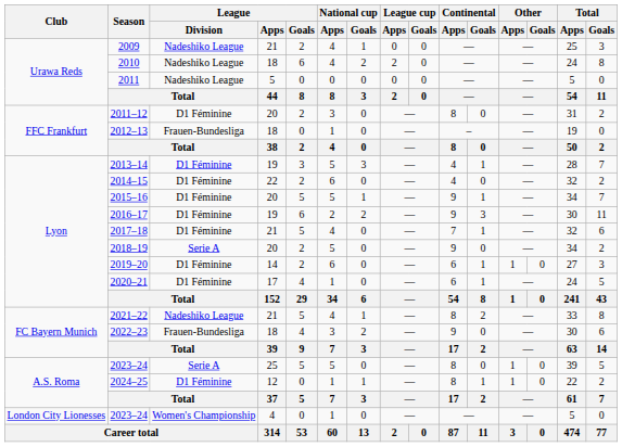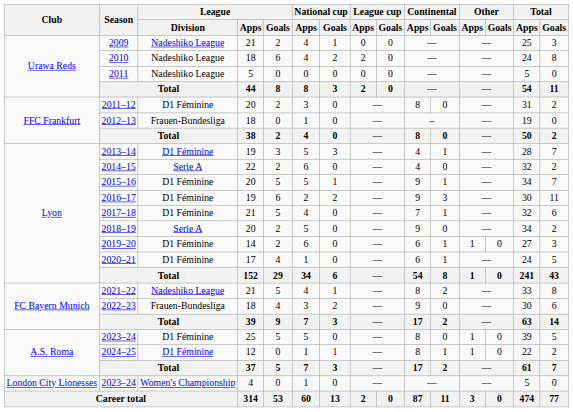 <table class="wikitable" style="text-align:center">
 <tr>
 <th rowspan="2">Club</th>
 <th rowspan="2">Season</th>
 <th colspan="3">League</th>
 <th colspan="2">National cup</th>
 <th colspan="2">League cup</th>
 <th colspan="2">Continental</th>
 <th colspan="2">Other</th>
 <th colspan="2">Total</th>
 </tr>
 <tr>
 <th>Division</th>
 <th>Apps</th>
 <th>Goals</th>
 <th>Apps</th>
 <th>Goals</th>
 <th>Apps</th>
 <th>Goals</th>
 <th>Apps</th>
 <th>Goals</th>
 <th>Apps</th>
 <th>Goals</th>
 <th>Apps</th>
 <th>Goals</th>
 </tr>
 <tr>
 <td rowspan="4"><a href='#'>Urawa Reds</a></td>
 <td><a href='#'>2009</a></td>
 <td><a href='#'>Nadeshiko League</a></td>
 <td>21</td>
 <td>2</td>
 <td>4</td>
 <td>1</td>
 <td>0</td>
 <td>0</td>
 <td colspan="2">—</td>
 <td colspan="2">—</td>
 <td>25</td>
 <td>3</td>
 </tr>
 <tr>
 <td><a href='#'>2010</a></td>
 <td>Nadeshiko League</td>
 <td>18</td>
 <td>6</td>
 <td>4</td>
 <td>2</td>
 <td>2</td>
 <td>0</td>
 <td colspan="2">—</td>
 <td colspan="2">—</td>
 <td>24</td>
 <td>8</td>
 </tr>
 <tr>
 <td><a href='#'>2011</a></td>
 <td>Nadeshiko League</td>
 <td>5</td>
 <td>0</td>
 <td>0</td>
 <td>0</td>
 <td>0</td>
 <td>0</td>
 <td colspan="2">—</td>
 <td colspan="2">—</td>
 <td>5</td>
 <td>0</td>
 </tr>
 <tr>
 <th colspan="2"><strong>Total</strong></th>
 <th><strong>44</strong></th>
 <th><strong>8</strong></th>
 <th>8</th>
 <th><strong>3</strong></th>
 <th>2</th>
 <th>0</th>
 <th colspan="2">—</th>
 <th colspan="2">—</th>
 <th><strong>54</strong></th>
 <th><strong>11</strong></th>
 </tr>
 <tr>
 <td rowspan="3"><a href='#'>FFC Frankfurt</a></td>
 <td><a href='#'>2011–12</a></td>
 <td>D1 Féminine</td>
 <td>20</td>
 <td>2</td>
 <td>3</td>
 <td>0</td>
 <td colspan="2">—</td>
 <td>8</td>
 <td>0</td>
 <td colspan="2">—</td>
 <td>31</td>
 <td>2</td>
 </tr>
 <tr>
 <td><a href='#'>2012–13</a></td>
 <td>Frauen-Bundesliga</td>
 <td>18</td>
 <td>0</td>
 <td>1</td>
 <td>0</td>
 <td colspan="2">—</td>
 <td colspan="2">–</td>
 <td colspan="2">—</td>
 <td>19</td>
 <td>0</td>
 </tr>
 <tr>
 <th colspan="2"><strong>Total</strong></th>
 <th><strong>38</strong></th>
 <th><strong>2</strong></th>
 <th><strong>4</strong></th>
 <th><strong>0</strong></th>
 <th colspan="2">—</th>
 <th><strong>8</strong></th>
 <th><strong>0</strong></th>
 <th colspan="2">—</th>
 <th><strong>50</strong></th>
 <th><strong>2</strong></th>
 </tr>
 <tr>
 <td rowspan="9"><a href='#'>Lyon</a></td>
 <td><a href='#'>2013–14</a></td>
 <td><a href='#'>D1 Féminine</a></td>
 <td>19</td>
 <td>3</td>
 <td>5</td>
 <td>3</td>
 <td colspan="2">—</td>
 <td>4</td>
 <td>1</td>
 <td colspan="2">—</td>
 <td>28</td>
 <td>7</td>
 </tr>
 <tr>
 <td><a href='#'>2014–15</a></td>
-<td>D1 Féminine</td>
+<td><a href='#'>Serie A</a></td>
 <td>22</td>
 <td>2</td>
 <td>6</td>
 <td>0</td>
 <td colspan="2">—</td>
 <td>4</td>
 <td>0</td>
 <td colspan="2">—</td>
 <td>32</td>
 <td>2</td>
 </tr>
 <tr>
 <td><a href='#'>2015–16</a></td>
 <td>D1 Féminine</td>
 <td>20</td>
 <td>5</td>
 <td>5</td>
 <td>1</td>
 <td colspan="2">—</td>
 <td>9</td>
 <td>1</td>
 <td colspan="2">—</td>
 <td>34</td>
 <td>7</td>
 </tr>
 <tr>
 <td><a href='#'>2016–17</a></td>
 <td>D1 Féminine</td>
 <td>19</td>
 <td>6</td>
 <td>2</td>
 <td>2</td>
 <td colspan="2">—</td>
 <td>9</td>
 <td>3</td>
 <td colspan="2">—</td>
 <td>30</td>
 <td>11</td>
 </tr>
 <tr>
 <td><a href='#'>2017–18</a></td>
 <td>D1 Féminine</td>
 <td>21</td>
 <td>5</td>
 <td>4</td>
 <td>0</td>
 <td colspan="2">—</td>
 <td>7</td>
 <td>1</td>
 <td colspan="2">—</td>
 <td>32</td>
 <td>6</td>
 </tr>
 <tr>
 <td><a href='#'>2018–19</a></td>
 <td><a href='#'>Serie A</a></td>
 <td>20</td>
 <td>2</td>
 <td>5</td>
 <td>0</td>
 <td colspan="2">—</td>
 <td>9</td>
 <td>0</td>
 <td colspan="2">—</td>
 <td>34</td>
 <td>2</td>
 </tr>
 <tr>
 <td><a href='#'>2019–20</a></td>
 <td>D1 Féminine</td>
 <td>14</td>
 <td>2</td>
 <td>6</td>
 <td>0</td>
 <td colspan="2">—</td>
 <td>6</td>
 <td>1</td>
 <td>1</td>
 <td>0</td>
 <td>27</td>
 <td>3</td>
 </tr>
 <tr>
 <td><a href='#'>2020–21</a></td>
 <td>D1 Féminine</td>
 <td>17</td>
 <td>4</td>
 <td>1</td>
 <td>0</td>
 <td colspan="2">—</td>
 <td>6</td>
 <td>1</td>
 <td colspan="2">—</td>
 <td>24</td>
 <td>5</td>
 </tr>
 <tr>
 <th colspan="2">Total</th>
 <th><strong>152</strong></th>
 <th><strong>29</strong></th>
 <th><strong>34</strong></th>
 <th><strong>6</strong></th>
 <th colspan="2">—</th>
 <th><strong>54</strong></th>
 <th><strong>8</strong></th>
 <th>1</th>
 <th>0</th>
 <th>241</th>
 <th>43</th>
 </tr>
 <tr>
 <td rowspan="3"><a href='#'>FC Bayern Munich</a></td>
 <td><a href='#'>2021–22</a></td>
 <td><a href='#'>Nadeshiko League</a></td>
 <td>21</td>
 <td>5</td>
 <td>4</td>
 <td>1</td>
 <td colspan="2">—</td>
 <td>8</td>
 <td>2</td>
 <td colspan="2">—</td>
 <td>33</td>
 <td>8</td>
 </tr>
 <tr>
 <td><a href='#'>2022–23</a></td>
 <td>Frauen-Bundesliga</td>
 <td>18</td>
 <td>4</td>
 <td>3</td>
 <td>2</td>
 <td colspan="2">—</td>
 <td>9</td>
 <td>0</td>
 <td colspan="2">—</td>
 <td>30</td>
 <td>6</td>
 </tr>
 <tr>
 <th colspan="2">Total</th>
 <th>39</th>
 <th>9</th>
 <th>7</th>
 <th>3</th>
 <th colspan="2">—</th>
 <th>17</th>
 <th>2</th>
 <th colspan="2">—</th>
 <th>63</th>
 <th>14</th>
 </tr>
 <tr>
 <td rowspan="3"><a href='#'>A.S. Roma</a></td>
 <td><a href='#'>2023–24</a></td>
-<td><a href='#'>Serie A</a></td>
+<td>D1 Féminine</td>
 <td>25</td>
 <td>5</td>
 <td>5</td>
 <td>0</td>
 <td colspan="2">—</td>
 <td>8</td>
 <td>0</td>
 <td>1</td>
 <td>0</td>
 <td>39</td>
 <td>5</td>
 </tr>
 <tr>
 <td><a href='#'>2024–25</a></td>
 <td><a href='#'>D1 Féminine</a></td>
 <td>12</td>
 <td>0</td>
 <td>1</td>
 <td>1</td>
 <td colspan="2">—</td>
 <td>8</td>
 <td>1</td>
 <td>1</td>
 <td>0</td>
 <td>22</td>
 <td>2</td>
 </tr>
 <tr>
 <th colspan="2">Total</th>
 <th>37</th>
 <th>5</th>
 <th>7</th>
 <th>3</th>
 <th colspan="2">—</th>
 <th>17</th>
 <th>2</th>
 <th colspan="2">—</th>
 <th>61</th>
 <th>7</th>
 </tr>
 <tr>
 <td><a href='#'>London City Lionesses</a></td>
 <td><a href='#'>2023–24</a></td>
 <td><a href='#'>Women's Championship</a></td>
 <td>4</td>
 <td>0</td>
 <td>1</td>
 <td>0</td>
 <td colspan="2">—</td>
 <td colspan="2">—</td>
 <td colspan="2">—</td>
 <td>5</td>
 <td>0</td>
 </tr>
 <tr>
 <th colspan="3"><strong>Career total</strong></th>
 <th>314</th>
 <th>53</th>
 <th>60</th>
 <th>13</th>
 <th>2</th>
 <th>0</th>
 <th>87</th>
 <th>11</th>
 <th>3</th>
 <th>0</th>
 <th>474</th>
 <th>77</th>
 </tr>
 </table>
